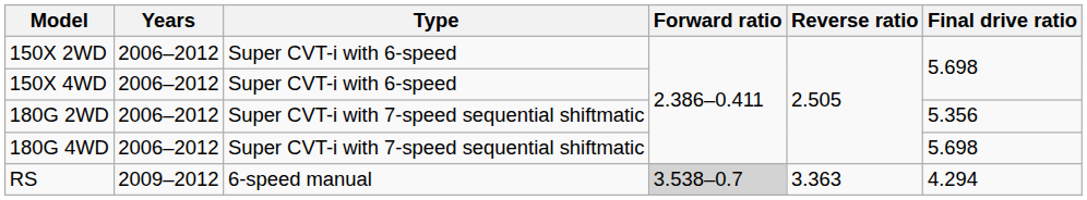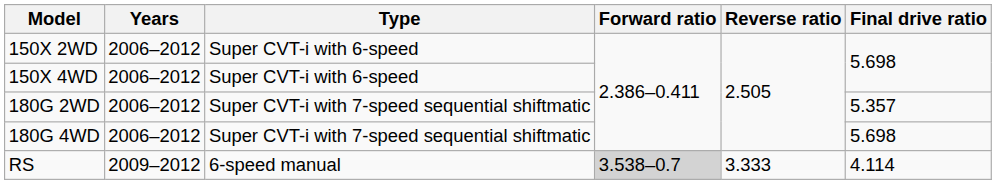 <table class="wikitable">
 <tr>
 <th>Model</th>
 <th>Years</th>
 <th>Type</th>
 <th>Forward ratio</th>
 <th>Reverse ratio</th>
 <th>Final drive ratio</th>
 </tr>
 <tr>
 <td>150X 2WD</td>
 <td>2006–2012</td>
 <td>Super CVT-i with 6-speed</td>
 <td rowspan=4>2.386–0.411</td>
 <td rowspan=4>2.505</td>
 <td rowspan=2>5.698</td>
 </tr>
 <tr>
 <td>150X 4WD</td>
 <td>2006–2012</td>
 <td>Super CVT-i with 6-speed</td>
 </tr>
 <tr>
 <td>180G 2WD</td>
 <td>2006–2012</td>
 <td>Super CVT-i with 7-speed sequential shiftmatic</td>
-<td>5.356</td>
+<td>5.357</td>
 </tr>
 <tr>
 <td>180G 4WD</td>
 <td>2006–2012</td>
 <td>Super CVT-i with 7-speed sequential shiftmatic</td>
 <td>5.698</td>
 </tr>
 <tr>
 <td>RS</td>
 <td>2009–2012</td>
 <td>6-speed manual</td>
 <td style="background: lightgrey;">3.538–0.7</td>
-<td>3.363</td>
-<td>4.294</td>
+<td>3.333</td>
+<td>4.114</td>
 </tr>
 </table>
